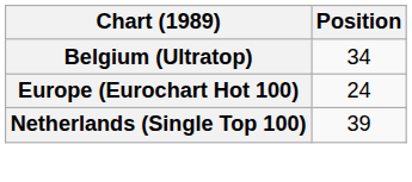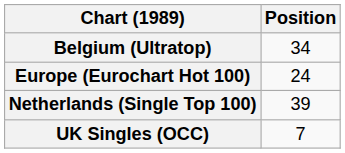 <table class="wikitable sortable plainrowheaders" style="text-align:center">
 <tr>
 <th>Chart (1989)</th>
 <th>Position</th>
 </tr>
 <tr>
 <th scope="row">Belgium (Ultratop)</th>
 <td>34</td>
 </tr>
 <tr>
 <th scope="row">Europe (Eurochart Hot 100)</th>
 <td>24</td>
 </tr>
 <tr>
 <th scope="row">Netherlands (Single Top 100)</th>
 <td>39</td>
 </tr>
+<tr>
+<th scope="row">UK Singles (OCC)</th>
+<td>7</td>
+</tr>
 </table>
